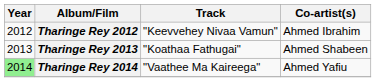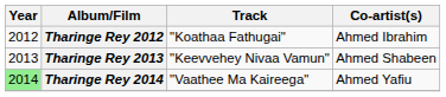 <table class="wikitable plainrowheaders">
 <tr>
 <th>Year</th>
 <th>Album/Film</th>
 <th>Track</th>
 <th>Co-artist(s)</th>
 </tr>
 <tr>
 <td>2012</td>
 <th scope="row"><em>Tharinge Rey 2012</em></th>
-<td>"Keevvehey Nivaa Vamun"</td>
+<td>"Koathaa Fathugai"</td>
 <td>Ahmed Ibrahim</td>
 </tr>
 <tr>
 <td>2013</td>
 <th scope="row"><em>Tharinge Rey 2013</em></th>
-<td>"Koathaa Fathugai"</td>
+<td>"Keevvehey Nivaa Vamun"</td>
 <td>Ahmed Shabeen</td>
 </tr>
 <tr>
 <td style="background: lightgreen;">2014</td>
 <th scope="row"><em>Tharinge Rey 2014</em></th>
 <td>"Vaathee Ma Kaireega"</td>
 <td>Ahmed Yafiu</td>
 </tr>
 <tr>
 </tr>
 </table>
